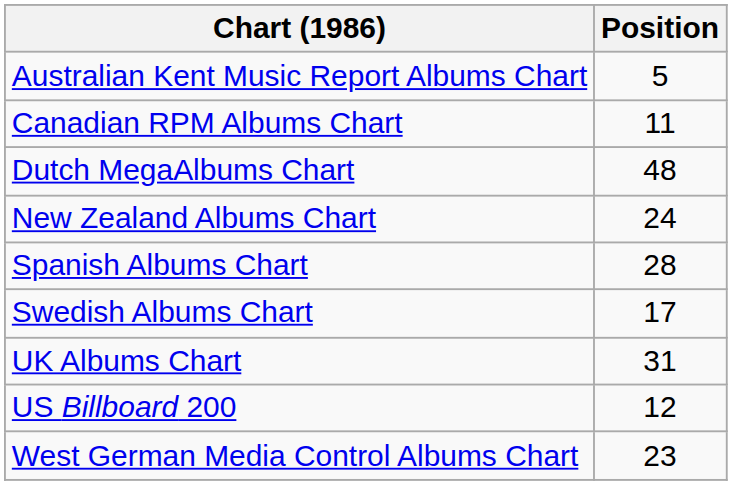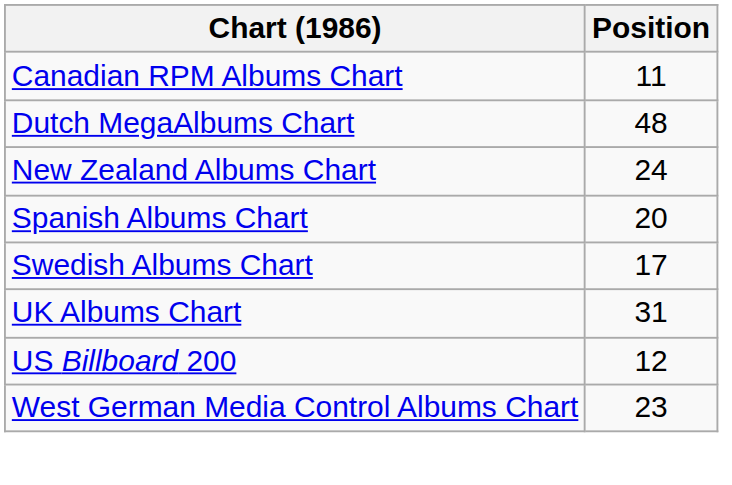 <table class="wikitable sortable" style="text-align:center">
 <tr>
 <th>Chart (1986)</th>
 <th>Position</th>
-</tr>
-<tr>
-<td align="left"><a href='#'>Australian Kent Music Report Albums Chart</a></td>
-<td>5</td>
 </tr>
 <tr>
 <td align="left"><a href='#'>Canadian RPM Albums Chart</a></td>
 <td>11</td>
 </tr>
 <tr>
 <td align="left"><a href='#'>Dutch MegaAlbums Chart</a></td>
 <td>48</td>
 </tr>
 <tr>
 <td align="left"><a href='#'>New Zealand Albums Chart</a></td>
 <td>24</td>
 </tr>
 <tr>
 <td align="left"><a href='#'>Spanish Albums Chart</a></td>
-<td>28</td>
+<td>20</td>
 </tr>
 <tr>
 <td align="left"><a href='#'>Swedish Albums Chart</a></td>
 <td>17</td>
 </tr>
 <tr>
 <td align="left"><a href='#'>UK Albums Chart</a></td>
 <td>31</td>
 </tr>
 <tr>
 <td align="left"><a href='#'>US <em>Billboard</em> 200</a></td>
 <td>12</td>
 </tr>
 <tr>
 <td align="left"><a href='#'>West German Media Control Albums Chart</a></td>
 <td>23</td>
 </tr>
 </table>
